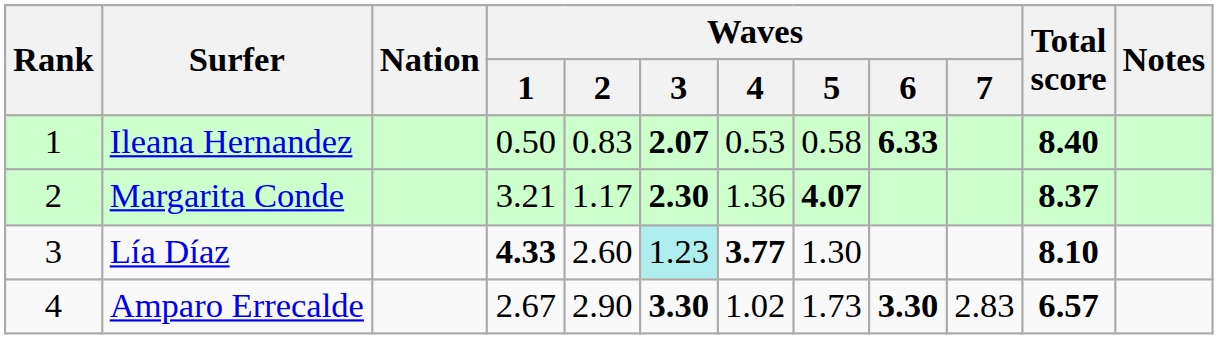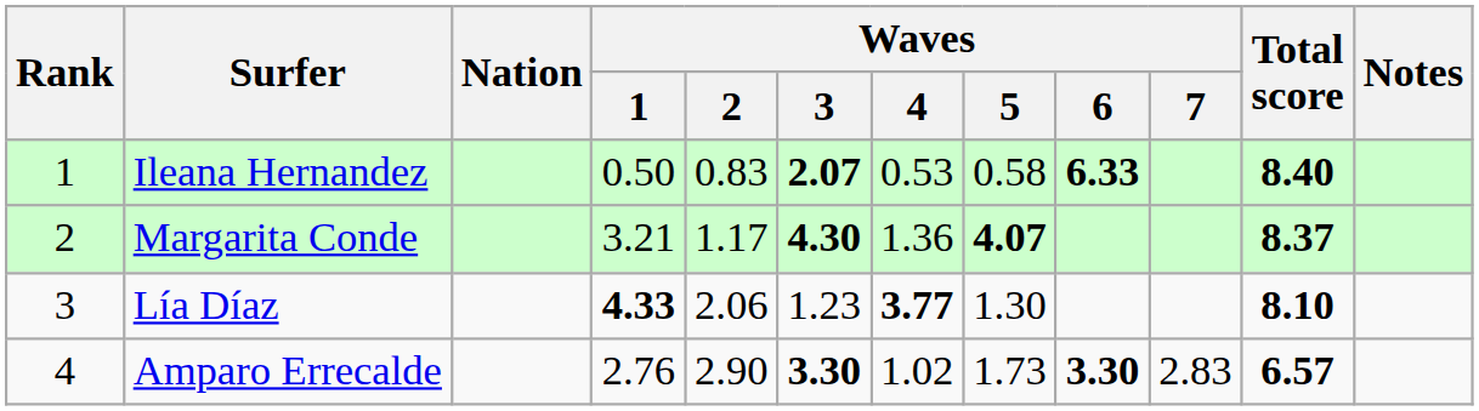 <table class="wikitable sortable" style="text-align:center">
 <tr>
 <th rowspan=2>Rank</th>
 <th rowspan=2>Surfer</th>
 <th rowspan=2>Nation</th>
 <th colspan=7>Waves</th>
 <th rowspan=2>Total<br>score</th>
 <th rowspan=2>Notes</th>
 </tr>
 <tr>
 <th>1</th>
 <th>2</th>
 <th>3</th>
 <th>4</th>
 <th>5</th>
 <th>6</th>
 <th>7</th>
 </tr>
 <tr bgcolor=ccffcc>
 <td>1</td>
 <td align=left><a href='#'>Ileana Hernandez</a></td>
 <td align=left></td>
 <td>0.50</td>
 <td>0.83</td>
 <td><strong>2.07</strong></td>
 <td>0.53</td>
 <td>0.58</td>
 <td><strong>6.33</strong></td>
 <td></td>
 <td><strong>8.40</strong></td>
 <td></td>
 </tr>
 <tr bgcolor=ccffcc>
 <td>2</td>
 <td align=left><a href='#'>Margarita Conde</a></td>
 <td align=left></td>
 <td>3.21</td>
 <td>1.17</td>
-<td><strong>2.30</strong></td>
+<td><strong>4.30</strong></td>
 <td>1.36</td>
 <td><strong>4.07</strong></td>
 <td></td>
 <td></td>
 <td><strong>8.37</strong></td>
 <td></td>
 </tr>
 <tr>
 <td>3</td>
 <td align=left><a href='#'>Lía Díaz</a></td>
 <td align=left></td>
 <td><strong>4.33</strong></td>
-<td>2.60</td>
-<td style="background: paleturquoise;">1.23</td>
+<td>2.06</td>
+<td>1.23</td>
 <td><strong>3.77</strong></td>
 <td>1.30</td>
 <td></td>
 <td></td>
 <td><strong>8.10</strong></td>
 <td></td>
 </tr>
 <tr>
 <td>4</td>
 <td align=left><a href='#'>Amparo Errecalde</a></td>
 <td align=left></td>
-<td>2.67</td>
+<td>2.76</td>
 <td>2.90</td>
 <td><strong>3.30</strong></td>
 <td>1.02</td>
 <td>1.73</td>
 <td><strong>3.30</strong></td>
 <td>2.83</td>
 <td><strong>6.57</strong></td>
 <td></td>
 </tr>
 </table>
